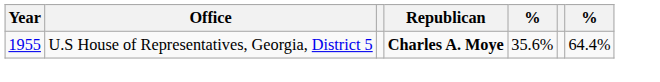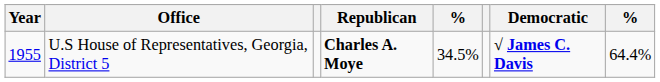 <table class="wikitable" style="margin:0.5em ; font-size:95%">
 <tr>
 <th>Year</th>
 <th>Office</th>
 <th></th>
 <th>Republican</th>
 <th>%</th>
 <th></th>
+<th>Democratic</th>
 <th>%</th>
 </tr>
 <tr>
 <td><a href='#'>1955</a></td>
 <td>U.S House of Representatives, Georgia, <a href='#'>District 5</a></td>
 <td></td>
 <td><strong>Charles A. Moye</strong></td>
-<td>35.6%</td>
+<td>34.5%</td>
 <td></td>
+<td><strong>√ <a href='#'>James C. Davis</a></strong></td>
 <td>64.4%</td>
 </tr>
 </table>
